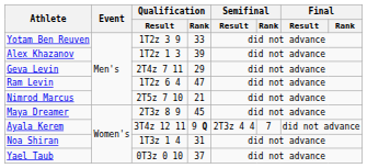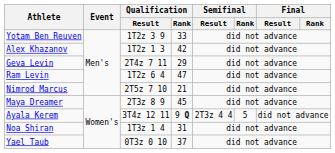 <table class="wikitable" style="font-size:90%; text-align:center">
 <tr>
 <th rowspan=2>Athlete</th>
 <th rowspan=2>Event</th>
 <th colspan=2>Qualification</th>
 <th colspan=2>Semifinal</th>
 <th colspan=2>Final</th>
 </tr>
 <tr style=font-size:95%>
 <th>Result</th>
 <th>Rank</th>
 <th>Result</th>
 <th>Rank</th>
 <th>Result</th>
 <th>Rank</th>
 </tr>
 <tr>
 <td align=left><a href='#'>Yotam Ben Reuven</a></td>
 <td align=left rowspan=5>Men's</td>
 <td>1T2z 3 9</td>
 <td>33</td>
 <td colspan=4>did not advance</td>
 </tr>
 <tr>
 <td align=left><a href='#'>Alex Khazanov</a></td>
 <td>1T2z 1 3</td>
-<td>39</td>
+<td>42</td>
 <td colspan=4>did not advance</td>
 </tr>
 <tr>
 <td align=left><a href='#'>Geva Levin</a></td>
 <td>2T4z 7 11</td>
 <td>29</td>
 <td colspan=4>did not advance</td>
 </tr>
 <tr>
 <td align=left><a href='#'>Ram Levin</a></td>
 <td>1T2z 6 4</td>
 <td>47</td>
 <td colspan=4>did not advance</td>
 </tr>
 <tr>
 <td align=left><a href='#'>Nimrod Marcus</a></td>
 <td>2T5z 7 10</td>
 <td>21</td>
 <td colspan=4>did not advance</td>
 </tr>
 <tr>
 <td align=left><a href='#'>Maya Dreamer</a></td>
 <td align=left rowspan=4>Women's</td>
 <td>2T3z 8 9</td>
 <td>45</td>
 <td colspan=4>did not advance</td>
 </tr>
 <tr>
 <td align=left><a href='#'>Ayala Kerem</a></td>
 <td>3T4z 12 11</td>
 <td>9 <strong>Q</strong></td>
 <td>2T3z 4 4</td>
-<td>7</td>
+<td>5</td>
 <td colspan=2>did not advance</td>
 </tr>
 <tr>
 <td align=left><a href='#'>Noa Shiran</a></td>
 <td>1T3z 1 4</td>
 <td>31</td>
 <td colspan=4>did not advance</td>
 </tr>
 <tr>
 <td align=left><a href='#'>Yael Taub</a></td>
 <td>0T3z 0 10</td>
 <td>37</td>
 <td colspan=4>did not advance</td>
 </tr>
 </table>
